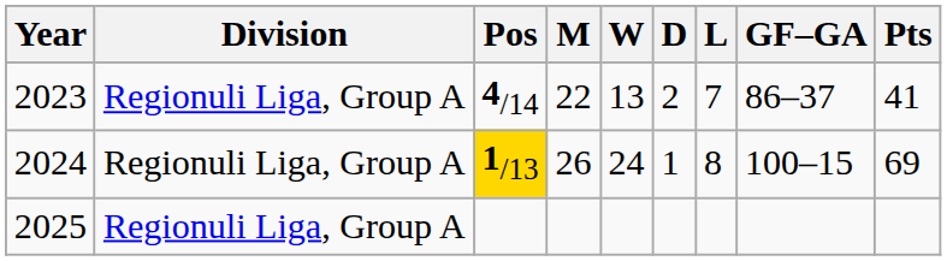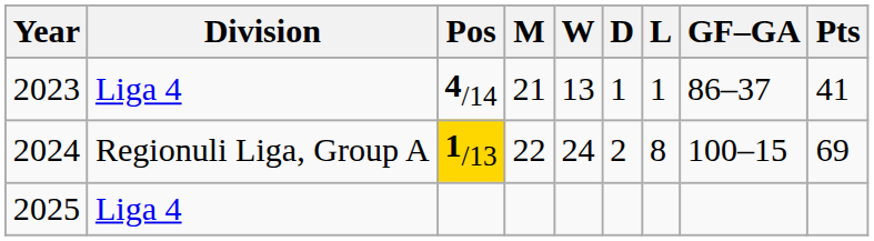 <table class="wikitable">
 <tr>
 <th>Year</th>
 <th>Division</th>
 <th>Pos</th>
 <th>M</th>
 <th>W</th>
 <th>D</th>
 <th>L</th>
 <th>GF–GA</th>
 <th>Pts</th>
 </tr>
 <tr>
 <td>2023</td>
-<td><a href='#'>Regionuli Liga</a>, Group A</td>
+<td><a href='#'>Liga 4</a></td>
 <td><strong>4</strong><sub>/14</sub></td>
-<td>22</td>
+<td>21</td>
 <td>13</td>
-<td>2</td>
-<td>7</td>
+<td>1</td>
+<td>1</td>
 <td>86–37</td>
 <td>41</td>
 </tr>
 <tr>
 <td>2024</td>
 <td>Regionuli Liga, Group A</td>
 <td bgcolor=Gold><strong>1</strong><sub>/13</sub></td>
-<td>26</td>
+<td>22</td>
 <td>24</td>
-<td>1</td>
+<td>2</td>
 <td>8</td>
 <td>100–15</td>
 <td>69</td>
 </tr>
 <tr>
 <td>2025</td>
-<td><a href='#'>Regionuli Liga</a>, Group A</td>
+<td><a href='#'>Liga 4</a></td>
 <td></td>
 <td></td>
 <td></td>
 <td></td>
 <td></td>
 <td></td>
 </tr>
 </table>
